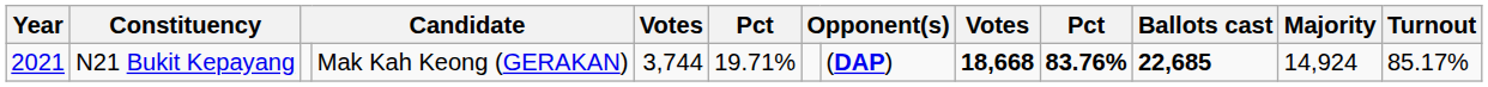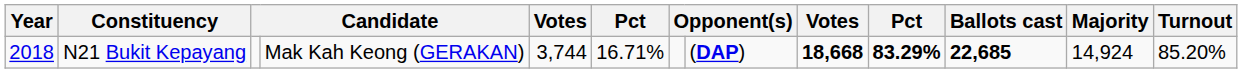 <table class="wikitable" style="margin:0.5em ; font-size:95%">
 <tr>
 <th>Year</th>
 <th>Constituency</th>
 <th colspan=2>Candidate</th>
 <th>Votes</th>
 <th>Pct</th>
 <th colspan=2>Opponent(s)</th>
 <th>Votes</th>
 <th>Pct</th>
 <th>Ballots cast</th>
 <th>Majority</th>
 <th>Turnout</th>
 </tr>
 <tr>
-<td><a href='#'>2021</a></td>
+<td><a href='#'>2018</a></td>
 <td>N21 <a href='#'>Bukit Kepayang</a></td>
 <td></td>
 <td>Mak Kah Keong (<a href='#'>GERAKAN</a>)</td>
 <td align=right>3,744</td>
-<td>19.71%</td>
+<td>16.71%</td>
 <td></td>
 <td> (<a href='#'><strong>DAP</strong></a>)</td>
 <td align=right><strong>18,668</strong></td>
-<td><strong>83.76%</strong></td>
+<td><strong>83.29%</strong></td>
 <td><strong>22,685</strong></td>
 <td>14,924</td>
-<td>85.17%</td>
+<td>85.20%</td>
 </tr>
 </table>
